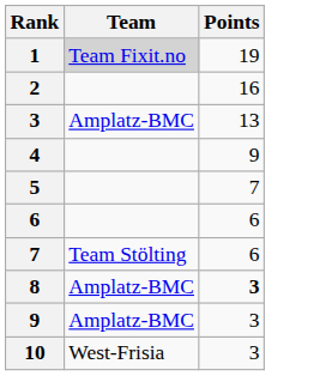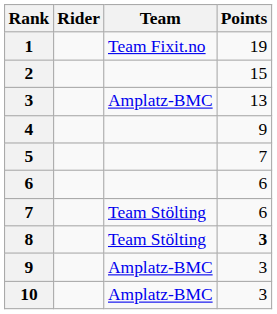 <table class="wikitable">
 <tr>
 <th scope="col">Rank</th>
+<th scope="col">Rider</th>
 <th scope="col">Team</th>
 <th scope="col">Points</th>
 </tr>
 <tr>
 <th scope="row">1</th>
-<td style="background: lightgrey;"><a href='#'>Team Fixit.no</a></td>
+<td> </td>
+<td><a href='#'>Team Fixit.no</a></td>
 <td style="text-align:right;">19</td>
 </tr>
 <tr>
 <th scope="row">2</th>
 <td></td>
-<td style="text-align:right;">16</td>
+<td></td>
+<td style="text-align:right;">15</td>
 </tr>
 <tr>
 <th scope="row">3</th>
+<td></td>
 <td><a href='#'>Amplatz-BMC</a></td>
 <td style="text-align:right;">13</td>
 </tr>
 <tr>
 <th scope="row">4</th>
+<td> </td>
 <td></td>
 <td style="text-align:right;">9</td>
 </tr>
 <tr>
 <th scope="row">5</th>
 <td></td>
+<td></td>
 <td style="text-align:right;">7</td>
 </tr>
 <tr>
 <th scope="row">6</th>
 <td></td>
+<td></td>
 <td style="text-align:right;">6</td>
 </tr>
 <tr>
 <th scope="row">7</th>
+<td></td>
 <td><a href='#'>Team Stölting</a></td>
 <td style="text-align:right;">6</td>
 </tr>
 <tr>
 <th scope="row">8</th>
-<td><a href='#'>Amplatz-BMC</a></td>
+<td> </td>
+<td><a href='#'>Team Stölting</a></td>
 <td style="text-align:right;"><strong>3</strong></td>
 </tr>
 <tr>
 <th scope="row">9</th>
+<td></td>
 <td><a href='#'>Amplatz-BMC</a></td>
 <td style="text-align:right;">3</td>
 </tr>
 <tr>
 <th scope="row">10</th>
-<td>West-Frisia</td>
+<td></td>
+<td><a href='#'>Amplatz-BMC</a></td>
 <td style="text-align:right;">3</td>
 </tr>
 </table>
